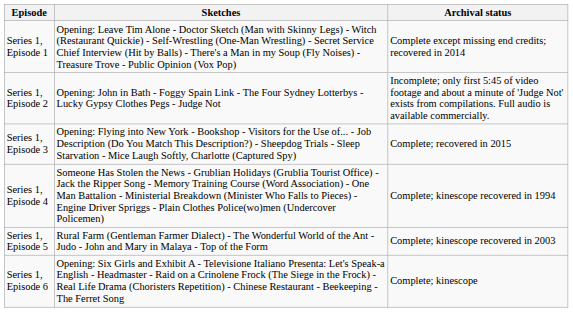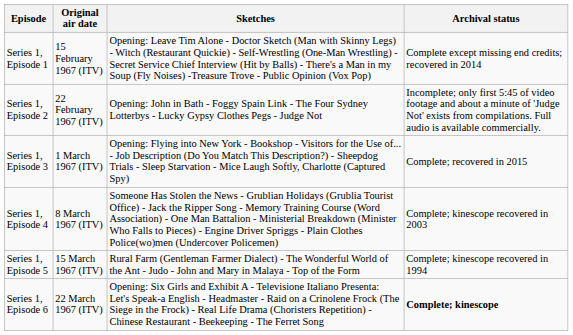 <table class="wikitable">
 <tr>
 <th>Episode</th>
+<th>Original air date</th>
 <th>Sketches</th>
 <th>Archival status</th>
 </tr>
 <tr>
 <td>Series 1, Episode 1</td>
+<td>15 February 1967 (ITV)</td>
 <td>Opening: Leave Tim Alone - Doctor Sketch (Man with Skinny Legs) - Witch (Restaurant Quickie) - Self-Wrestling (One-Man Wrestling) - Secret Service Chief Interview (Hit by Balls) - There's a Man in my Soup (Fly Noises) -Treasure Trove - Public Opinion (Vox Pop)</td>
 <td>Complete except missing end credits; recovered in 2014</td>
 </tr>
 <tr>
 <td>Series 1, Episode 2</td>
+<td>22 February 1967 (ITV)</td>
 <td>Opening: John in Bath - Foggy Spain Link - The Four Sydney Lotterbys - Lucky Gypsy Clothes Pegs - Judge Not</td>
 <td>Incomplete; only first 5:45 of video footage and about a minute of 'Judge Not' exists from compilations.  Full audio is available commercially.</td>
 </tr>
 <tr>
 <td>Series 1, Episode 3</td>
+<td>1 March 1967 (ITV)</td>
 <td>Opening: Flying into New York - Bookshop - Visitors for the Use of... - Job Description (Do You Match This Description?) - Sheepdog Trials - Sleep Starvation - Mice Laugh Softly, Charlotte (Captured Spy)</td>
 <td>Complete; recovered in 2015</td>
 </tr>
 <tr>
 <td>Series 1, Episode 4</td>
+<td>8 March 1967 (ITV)</td>
 <td>Someone Has Stolen the News - Grublian Holidays (Grublia Tourist Office) - Jack the Ripper Song - Memory Training Course (Word Association) - One Man Battalion - Ministerial Breakdown (Minister Who Falls to Pieces) - Engine Driver Spriggs - Plain Clothes Police(wo)men (Undercover Policemen)</td>
+<td>Complete; kinescope recovered in 2003</td>
+</tr>
+<tr>
+<td>Series 1, Episode 5</td>
+<td>15 March 1967 (ITV)</td>
+<td>Rural Farm (Gentleman Farmer Dialect) - The Wonderful World of the Ant - Judo - John and Mary in Malaya - Top of the Form</td>
 <td>Complete; kinescope recovered in 1994</td>
 </tr>
 <tr>
-<td>Series 1, Episode 5</td>
-<td>Rural Farm (Gentleman Farmer Dialect) - The Wonderful World of the Ant - Judo - John and Mary in Malaya - Top of the Form</td>
-<td>Complete; kinescope recovered in 2003</td>
-</tr>
-<tr>
 <td>Series 1, Episode 6</td>
+<td>22 March 1967 (ITV)</td>
 <td>Opening: Six Girls and Exhibit A - Televisione Italiano Presenta: Let's Speak-a English - Headmaster - Raid on a Crinolene Frock (The Siege in the Frock) - Real Life Drama (Choristers Repetition) - Chinese Restaurant - Beekeeping - The Ferret Song</td>
-<td>Complete; kinescope</td>
+<td><strong>Complete; kinescope</strong></td>
 </tr>
 </table>
